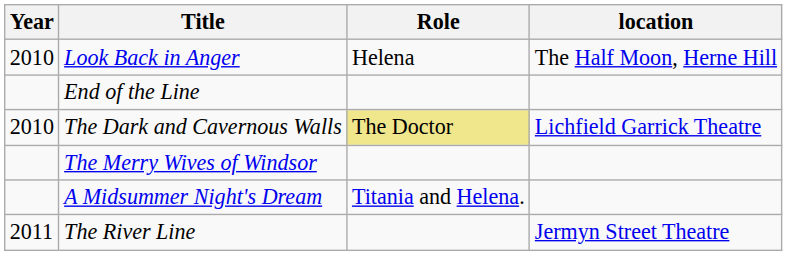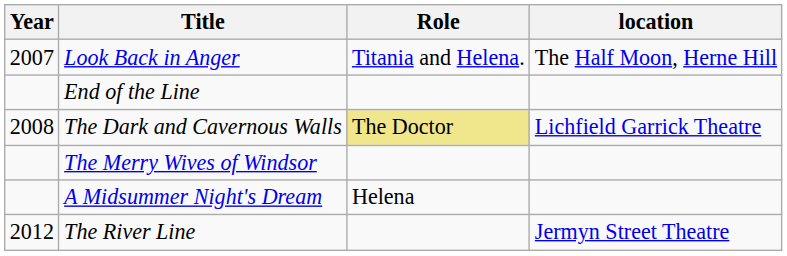 <table class="wikitable">
 <tr>
 <th>Year</th>
 <th>Title</th>
 <th>Role</th>
 <th>location</th>
 </tr>
 <tr>
-<td>2010</td>
+<td>2007</td>
 <td><em><a href='#'>Look Back in Anger</a></em></td>
-<td>Helena</td>
+<td><a href='#'>Titania</a> and <a href='#'>Helena</a>.</td>
 <td>The <a href='#'>Half Moon</a>, <a href='#'>Herne Hill</a></td>
 </tr>
 <tr>
 <td></td>
 <td><em>End of the Line</em></td>
 <td></td>
 <td></td>
 </tr>
 <tr>
-<td>2010</td>
+<td>2008</td>
 <td><em>The Dark and Cavernous Walls</em></td>
 <td style="background: khaki;">The Doctor</td>
 <td><a href='#'>Lichfield Garrick Theatre</a></td>
 </tr>
 <tr>
 <td></td>
 <td><em><a href='#'>The Merry Wives of Windsor</a></em></td>
 <td></td>
 <td></td>
 </tr>
 <tr>
 <td></td>
 <td><em><a href='#'>A Midsummer Night's Dream</a></em></td>
-<td><a href='#'>Titania</a> and <a href='#'>Helena</a>.</td>
+<td>Helena</td>
 <td></td>
 </tr>
 <tr>
-<td>2011</td>
+<td>2012</td>
 <td><em>The River Line</em></td>
 <td></td>
 <td><a href='#'>Jermyn Street Theatre</a></td>
 </tr>
 </table>
